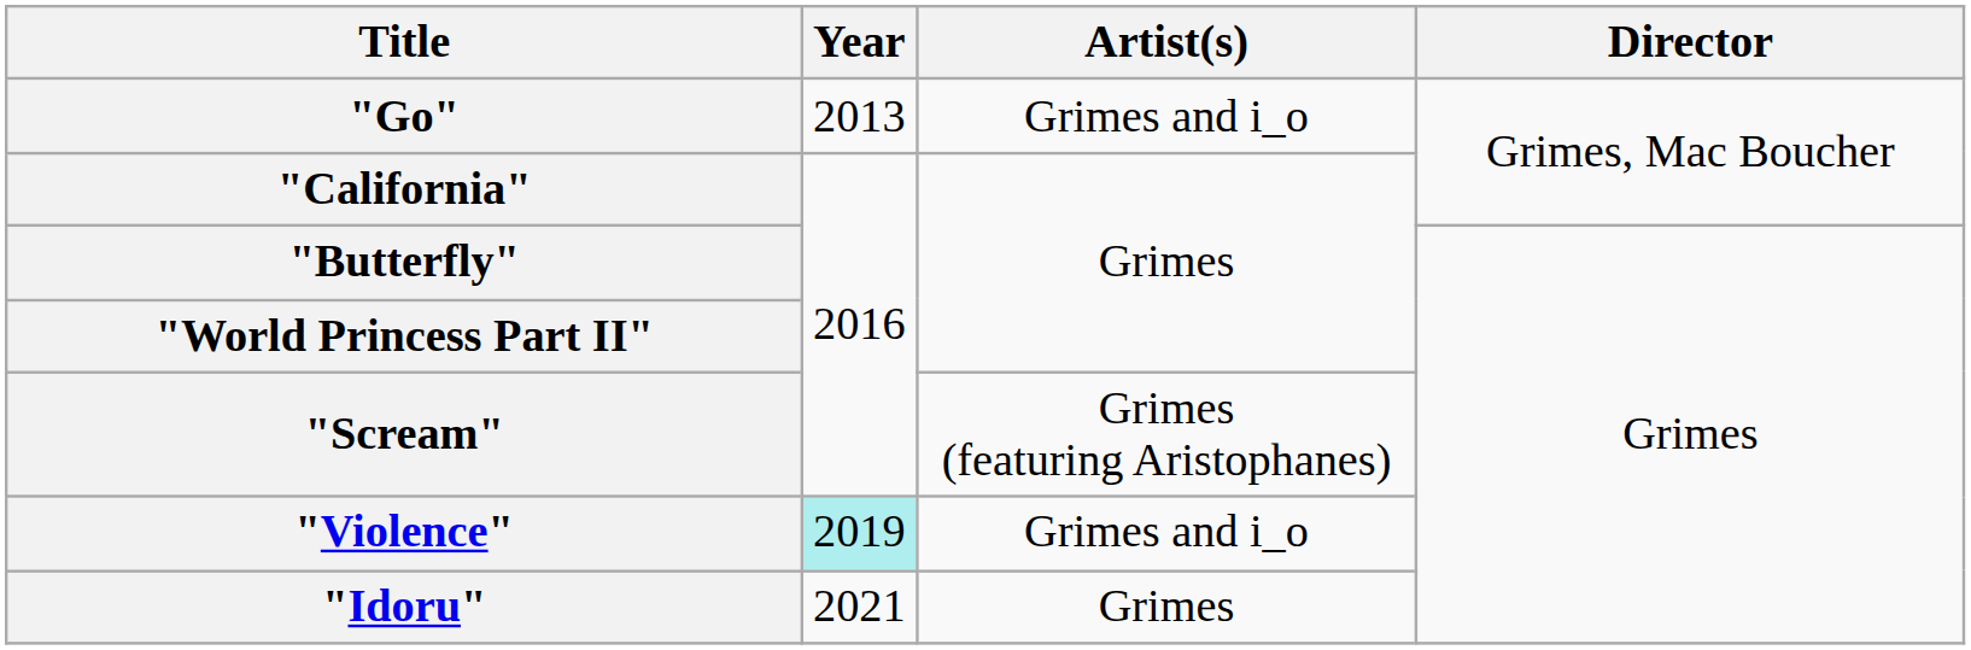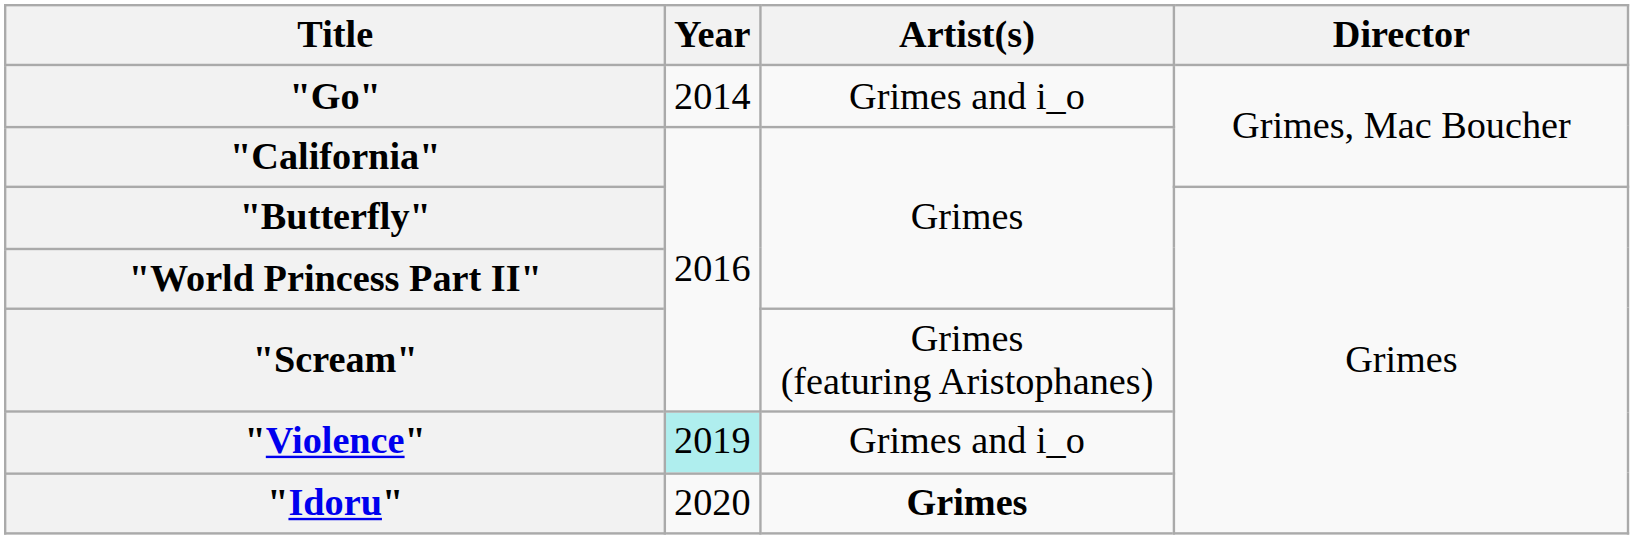 <table class="wikitable plainrowheaders" style="text-align:center;">
 <tr>
 <th scope="col" style="width:16.8em;">Title</th>
 <th scope="col">Year</th>
 <th scope="col" style="width:10.4em;">Artist(s)</th>
 <th scope="col" style="width:11.4em;">Director</th>
 </tr>
 <tr>
 <th scope="row">"Go"</th>
-<td>2013</td>
+<td>2014</td>
 <td>Grimes and i_o</td>
 <td rowspan="2">Grimes, Mac Boucher</td>
 </tr>
 <tr>
 <th scope="row">"California"</th>
 <td rowspan="4">2016</td>
 <td rowspan="3">Grimes</td>
 </tr>
 <tr>
 <th scope="row">"Butterfly"</th>
 <td rowspan="5">Grimes</td>
 </tr>
 <tr>
 <th scope="row">"World Princess Part II"</th>
 </tr>
 <tr>
 <th scope="row">"Scream"</th>
 <td>Grimes<br><span>(featuring Aristophanes)</span></td>
 </tr>
 <tr>
 <th scope="row">"<a href='#'>Violence</a>"</th>
 <td style="background: paleturquoise;">2019</td>
 <td>Grimes and i_o</td>
 </tr>
 <tr>
 <th scope="row">"<a href='#'>Idoru</a>"</th>
-<td>2021</td>
-<td>Grimes</td>
+<td>2020</td>
+<td><strong>Grimes</strong></td>
 </tr>
 </table>
